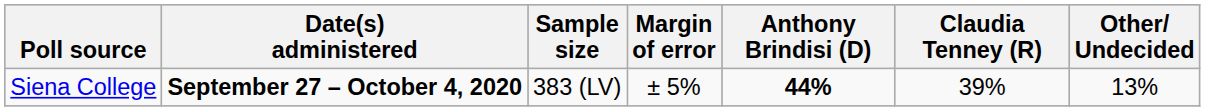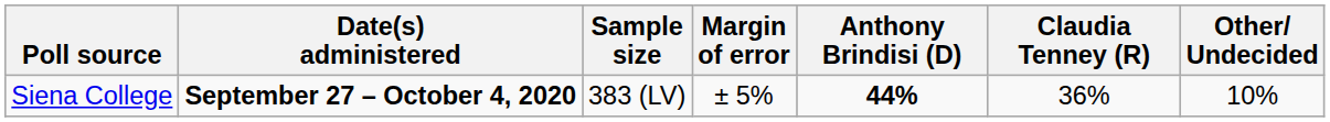 <table class="wikitable" style="font-size:90%;text-align:center;">
 <tr valign=bottom>
 <th>Poll source</th>
 <th>Date(s)<br>administered</th>
 <th>Sample<br>size</th>
 <th>Margin<br>of error</th>
 <th style="width:100px;">Anthony<br>Brindisi (D)</th>
 <th style="width:100px;">Claudia<br>Tenney (R)</th>
 <th>Other/<br>Undecided</th>
 </tr>
 <tr>
 <td style="text-align:left;"><a href='#'>Siena College</a></td>
 <td><strong>September 27 – October 4, 2020</strong></td>
 <td>383 (LV)</td>
 <td>± 5%</td>
 <td><strong>44%</strong></td>
-<td>39%</td>
-<td>13%</td>
+<td>36%</td>
+<td>10%</td>
 </tr>
 </table>
